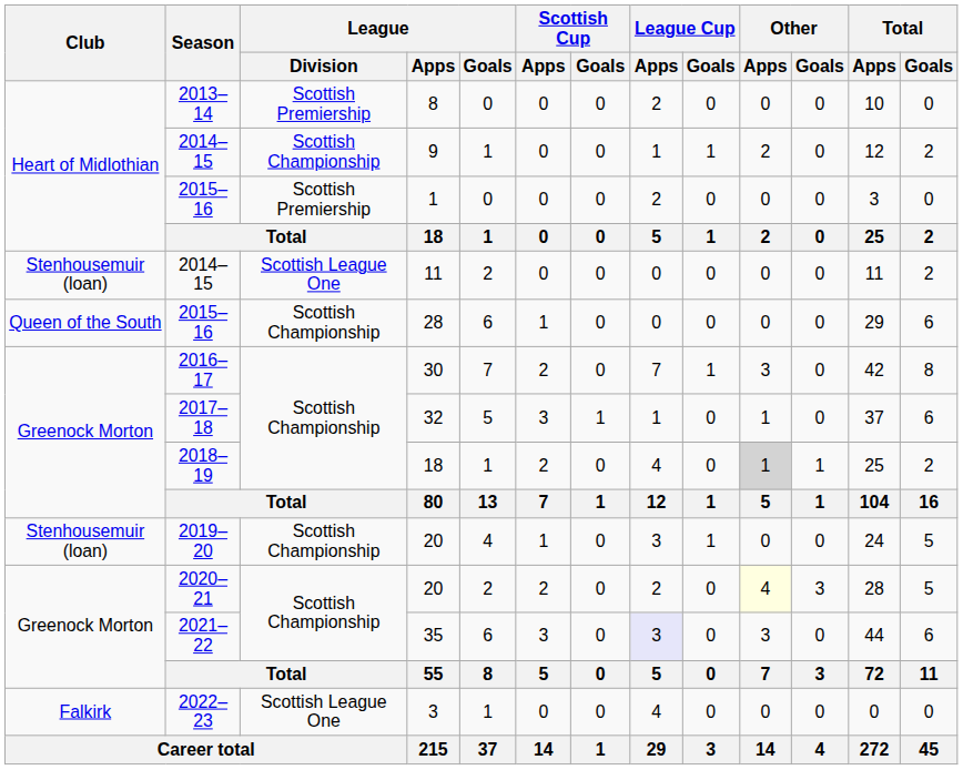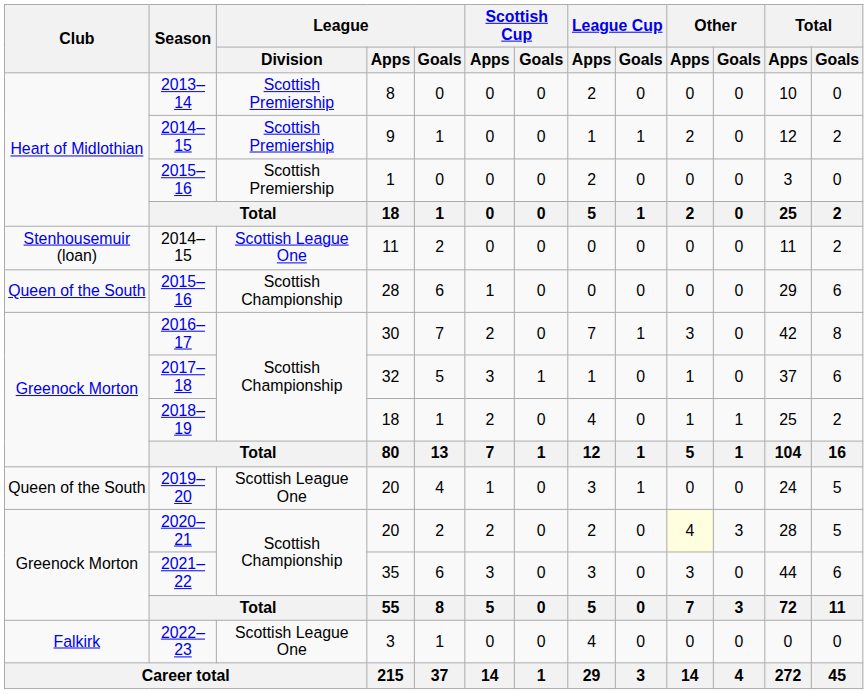 <table class="wikitable" style="text-align:center">
 <tr>
 <th rowspan="2">Club</th>
 <th rowspan="2">Season</th>
 <th colspan="3">League</th>
 <th colspan="2"><a href='#'>Scottish Cup</a></th>
 <th colspan="2"><a href='#'>League Cup</a></th>
 <th colspan="2">Other</th>
 <th colspan="2">Total</th>
 </tr>
 <tr>
 <th>Division</th>
 <th>Apps</th>
 <th>Goals</th>
 <th>Apps</th>
 <th>Goals</th>
 <th>Apps</th>
 <th>Goals</th>
 <th>Apps</th>
 <th>Goals</th>
 <th>Apps</th>
 <th>Goals</th>
 </tr>
 <tr>
 <td rowspan="4"><a href='#'>Heart of Midlothian</a></td>
 <td><a href='#'>2013–14</a></td>
 <td><a href='#'>Scottish Premiership</a></td>
 <td>8</td>
 <td>0</td>
 <td>0</td>
 <td>0</td>
 <td>2</td>
 <td>0</td>
 <td>0</td>
 <td>0</td>
 <td>10</td>
 <td>0</td>
 </tr>
 <tr>
 <td><a href='#'>2014–15</a></td>
-<td><a href='#'>Scottish Championship</a></td>
+<td><a href='#'>Scottish Premiership</a></td>
 <td>9</td>
 <td>1</td>
 <td>0</td>
 <td>0</td>
 <td>1</td>
 <td>1</td>
 <td>2</td>
 <td>0</td>
 <td>12</td>
 <td>2</td>
 </tr>
 <tr>
 <td><a href='#'>2015–16</a></td>
 <td>Scottish Premiership</td>
 <td>1</td>
 <td>0</td>
 <td>0</td>
 <td>0</td>
 <td>2</td>
 <td>0</td>
 <td>0</td>
 <td>0</td>
 <td>3</td>
 <td>0</td>
 </tr>
 <tr>
 <th colspan="2">Total</th>
 <th>18</th>
 <th>1</th>
 <th>0</th>
 <th>0</th>
 <th>5</th>
 <th>1</th>
 <th>2</th>
 <th>0</th>
 <th>25</th>
 <th>2</th>
 </tr>
 <tr>
 <td><a href='#'>Stenhousemuir</a> (loan)</td>
 <td>2014–15</td>
 <td><a href='#'>Scottish League One</a></td>
 <td>11</td>
 <td>2</td>
 <td>0</td>
 <td>0</td>
 <td>0</td>
 <td>0</td>
 <td>0</td>
 <td>0</td>
 <td>11</td>
 <td>2</td>
 </tr>
 <tr>
 <td><a href='#'>Queen of the South</a></td>
 <td><a href='#'>2015–16</a></td>
 <td>Scottish Championship</td>
 <td>28</td>
 <td>6</td>
 <td>1</td>
 <td>0</td>
 <td>0</td>
 <td>0</td>
 <td>0</td>
 <td>0</td>
 <td>29</td>
 <td>6</td>
 </tr>
 <tr>
 <td rowspan="4"><a href='#'>Greenock Morton</a></td>
 <td><a href='#'>2016–17</a></td>
 <td rowspan="3">Scottish Championship</td>
 <td>30</td>
 <td>7</td>
 <td>2</td>
 <td>0</td>
 <td>7</td>
 <td>1</td>
 <td>3</td>
 <td>0</td>
 <td>42</td>
 <td>8</td>
 </tr>
 <tr>
 <td><a href='#'>2017–18</a></td>
 <td>32</td>
 <td>5</td>
 <td>3</td>
 <td>1</td>
 <td>1</td>
 <td>0</td>
 <td>1</td>
 <td>0</td>
 <td>37</td>
 <td>6</td>
 </tr>
 <tr>
 <td><a href='#'>2018–19</a></td>
 <td>18</td>
 <td>1</td>
 <td>2</td>
 <td>0</td>
 <td>4</td>
 <td>0</td>
-<td style="background: lightgrey;">1</td>
+<td>1</td>
 <td>1</td>
 <td>25</td>
 <td>2</td>
 </tr>
 <tr>
 <th colspan="2">Total</th>
 <th>80</th>
 <th>13</th>
 <th>7</th>
 <th>1</th>
 <th>12</th>
 <th>1</th>
 <th>5</th>
 <th>1</th>
 <th>104</th>
 <th>16</th>
 </tr>
 <tr>
-<td><a href='#'>Stenhousemuir</a> (loan)</td>
+<td>Queen of the South</td>
 <td><a href='#'>2019–20</a></td>
-<td>Scottish Championship</td>
+<td>Scottish League One</td>
 <td>20</td>
 <td>4</td>
 <td>1</td>
 <td>0</td>
 <td>3</td>
 <td>1</td>
 <td>0</td>
 <td>0</td>
 <td>24</td>
 <td>5</td>
 </tr>
 <tr>
 <td rowspan="3">Greenock Morton</td>
 <td><a href='#'>2020–21</a></td>
 <td rowspan="2">Scottish Championship</td>
 <td>20</td>
 <td>2</td>
 <td>2</td>
 <td>0</td>
 <td>2</td>
 <td>0</td>
 <td style="background: lightyellow;">4</td>
 <td>3</td>
 <td>28</td>
 <td>5</td>
 </tr>
 <tr>
 <td><a href='#'>2021–22</a></td>
 <td>35</td>
 <td>6</td>
 <td>3</td>
 <td>0</td>
-<td style="background: lavender;">3</td>
+<td>3</td>
 <td>0</td>
 <td>3</td>
 <td>0</td>
 <td>44</td>
 <td>6</td>
 </tr>
 <tr>
 <th colspan="2">Total</th>
 <th>55</th>
 <th>8</th>
 <th>5</th>
 <th>0</th>
 <th>5</th>
 <th>0</th>
 <th>7</th>
 <th>3</th>
 <th>72</th>
 <th>11</th>
 </tr>
 <tr>
 <td><a href='#'>Falkirk</a></td>
 <td><a href='#'>2022–23</a></td>
 <td>Scottish League One</td>
 <td>3</td>
 <td>1</td>
 <td>0</td>
 <td>0</td>
 <td>4</td>
 <td>0</td>
 <td>0</td>
 <td>0</td>
 <td>0</td>
 <td>0</td>
 </tr>
 <tr>
 <th colspan="3">Career total</th>
 <th>215</th>
 <th>37</th>
 <th>14</th>
 <th>1</th>
 <th>29</th>
 <th>3</th>
 <th>14</th>
 <th>4</th>
 <th>272</th>
 <th>45</th>
 </tr>
 </table>
